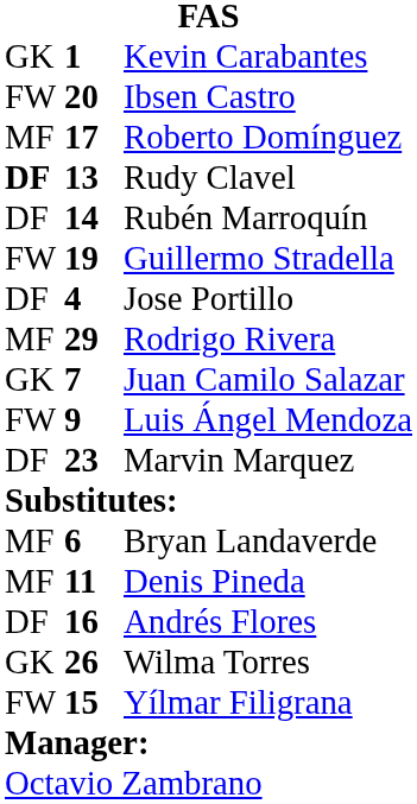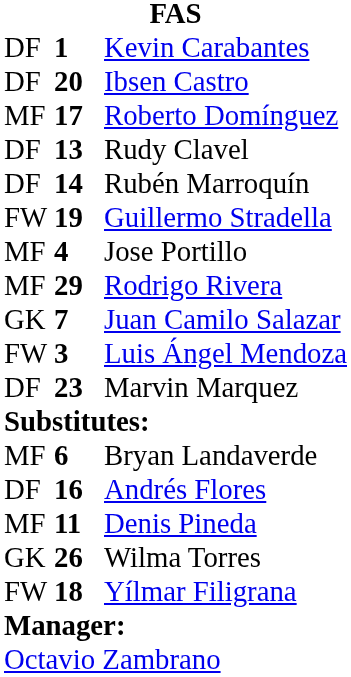 <table style="font-size: 90%" cellspacing="0" cellpadding="0">
 <tr>
 <td colspan="5" style="padding-top: 0.6em; text-align:center"><strong>FAS</strong></td>
 </tr>
 <tr>
 <th width="25"></th>
 <th width="25"></th>
 </tr>
 <tr>
-<td>GK</td>
+<td>DF</td>
 <td><strong>1</strong></td>
 <td> <a href='#'>Kevin Carabantes</a></td>
 </tr>
 <tr>
-<td>FW</td>
+<td>DF</td>
 <td><strong>20</strong></td>
 <td> <a href='#'>Ibsen Castro</a></td>
 </tr>
 <tr>
 <td>MF</td>
 <td><strong>17</strong></td>
 <td> <a href='#'>Roberto Domínguez</a></td>
 </tr>
 <tr>
-<td><strong>DF</strong></td>
+<td>DF</td>
 <td><strong>13</strong></td>
 <td> Rudy Clavel</td>
 <td></td>
 </tr>
 <tr>
 <td>DF</td>
 <td><strong>14</strong></td>
 <td> Rubén Marroquín</td>
 <td></td>
 </tr>
 <tr>
 <td>FW</td>
 <td><strong>19</strong></td>
 <td> <a href='#'>Guillermo Stradella</a></td>
 <td></td>
 </tr>
 <tr>
-<td>DF</td>
+<td>MF</td>
 <td><strong>4</strong></td>
 <td> Jose Portillo</td>
 </tr>
 <tr>
 <td>MF</td>
 <td><strong>29</strong></td>
 <td> <a href='#'>Rodrigo Rivera</a></td>
 </tr>
 <tr>
 <td>GK</td>
 <td><strong>7</strong></td>
 <td> <a href='#'>Juan Camilo Salazar</a></td>
 <td></td>
 </tr>
 <tr>
 <td>FW</td>
-<td><strong>9</strong></td>
+<td><strong>3</strong></td>
 <td> <a href='#'>Luis Ángel Mendoza</a></td>
 <td>  </td>
 </tr>
 <tr>
 <td>DF</td>
 <td><strong>23</strong></td>
 <td> Marvin Marquez</td>
 <td></td>
 </tr>
 <tr>
 <td colspan=5><strong>Substitutes:</strong></td>
 </tr>
 <tr>
 <td>MF</td>
 <td><strong>6</strong></td>
 <td> Bryan Landaverde</td>
 <td></td>
 <td></td>
 </tr>
 <tr>
-<td>MF</td>
-<td><strong>11</strong></td>
-<td> <a href='#'>Denis Pineda</a></td>
+<td>DF</td>
+<td><strong>16</strong></td>
+<td> <a href='#'>Andrés Flores</a></td>
 <td></td>
 <td></td>
 </tr>
 <tr>
-<td>DF</td>
-<td><strong>16</strong></td>
-<td> <a href='#'>Andrés Flores</a></td>
+<td>MF</td>
+<td><strong>11</strong></td>
+<td> <a href='#'>Denis Pineda</a></td>
 <td></td>
 <td></td>
 </tr>
 <tr>
 <td>GK</td>
 <td><strong>26</strong></td>
 <td> Wilma Torres</td>
 <td></td>
 <td></td>
 </tr>
 <tr>
 <td>FW</td>
-<td><strong>15</strong></td>
+<td><strong>18</strong></td>
 <td> <a href='#'>Yílmar Filigrana</a></td>
 <td></td>
 <td>  </td>
 </tr>
 <tr>
 <td colspan=5><strong>Manager:</strong></td>
 </tr>
 <tr>
 <td colspan=5> <a href='#'>Octavio Zambrano</a></td>
 </tr>
 </table>
